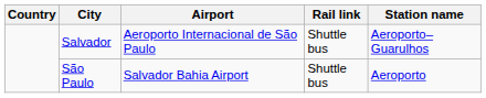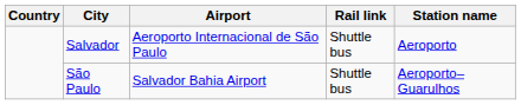 <table class="wikitable">
 <tr>
 <th>Country</th>
 <th>City</th>
 <th>Airport</th>
 <th>Rail link</th>
 <th>Station name</th>
 </tr>
 <tr>
 <td rowspan="2"></td>
 <td><a href='#'>Salvador</a></td>
 <td><a href='#'>Aeroporto Internacional de São Paulo</a></td>
 <td>Shuttle bus</td>
-<td><a href='#'>Aeroporto–Guarulhos</a></td>
+<td><a href='#'>Aeroporto</a></td>
 </tr>
 <tr>
 <td><a href='#'>São Paulo</a></td>
 <td><a href='#'>Salvador Bahia Airport</a></td>
 <td>Shuttle bus</td>
-<td><a href='#'>Aeroporto</a></td>
+<td><a href='#'>Aeroporto–Guarulhos</a></td>
 </tr>
 </table>
